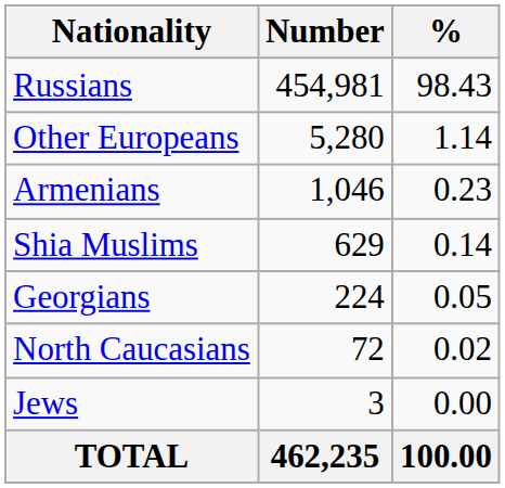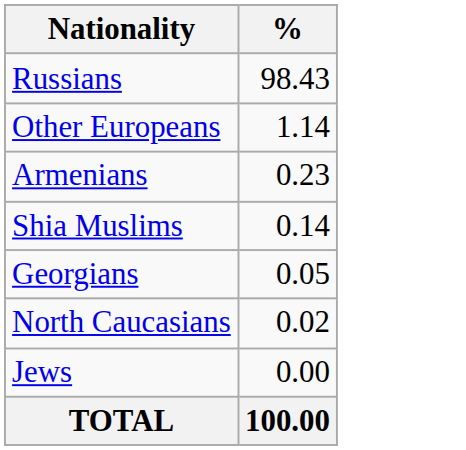 <table class="wikitable sortable">
 <tr>
 <th>Nationality</th>
-<th>Number</th>
 <th>%</th>
 </tr>
 <tr>
 <td><a href='#'>Russians</a></td>
-<td align="right">454,981</td>
 <td align="right">98.43</td>
 </tr>
 <tr>
 <td><a href='#'>Other Europeans</a></td>
-<td align="right">5,280</td>
 <td align="right">1.14</td>
 </tr>
 <tr>
 <td><a href='#'>Armenians</a></td>
-<td align="right">1,046</td>
 <td align="right">0.23</td>
 </tr>
 <tr>
 <td><a href='#'>Shia Muslims</a></td>
-<td align="right">629</td>
 <td align="right">0.14</td>
 </tr>
 <tr>
 <td><a href='#'>Georgians</a></td>
-<td align="right">224</td>
 <td align="right">0.05</td>
 </tr>
 <tr>
 <td><a href='#'>North Caucasians</a></td>
-<td align="right">72</td>
 <td align="right">0.02</td>
 </tr>
 <tr>
 <td><a href='#'>Jews</a></td>
-<td align="right">3</td>
 <td align="right">0.00</td>
 </tr>
 <tr>
 <th>TOTAL</th>
-<th>462,235</th>
 <th>100.00</th>
 </tr>
 </table>
